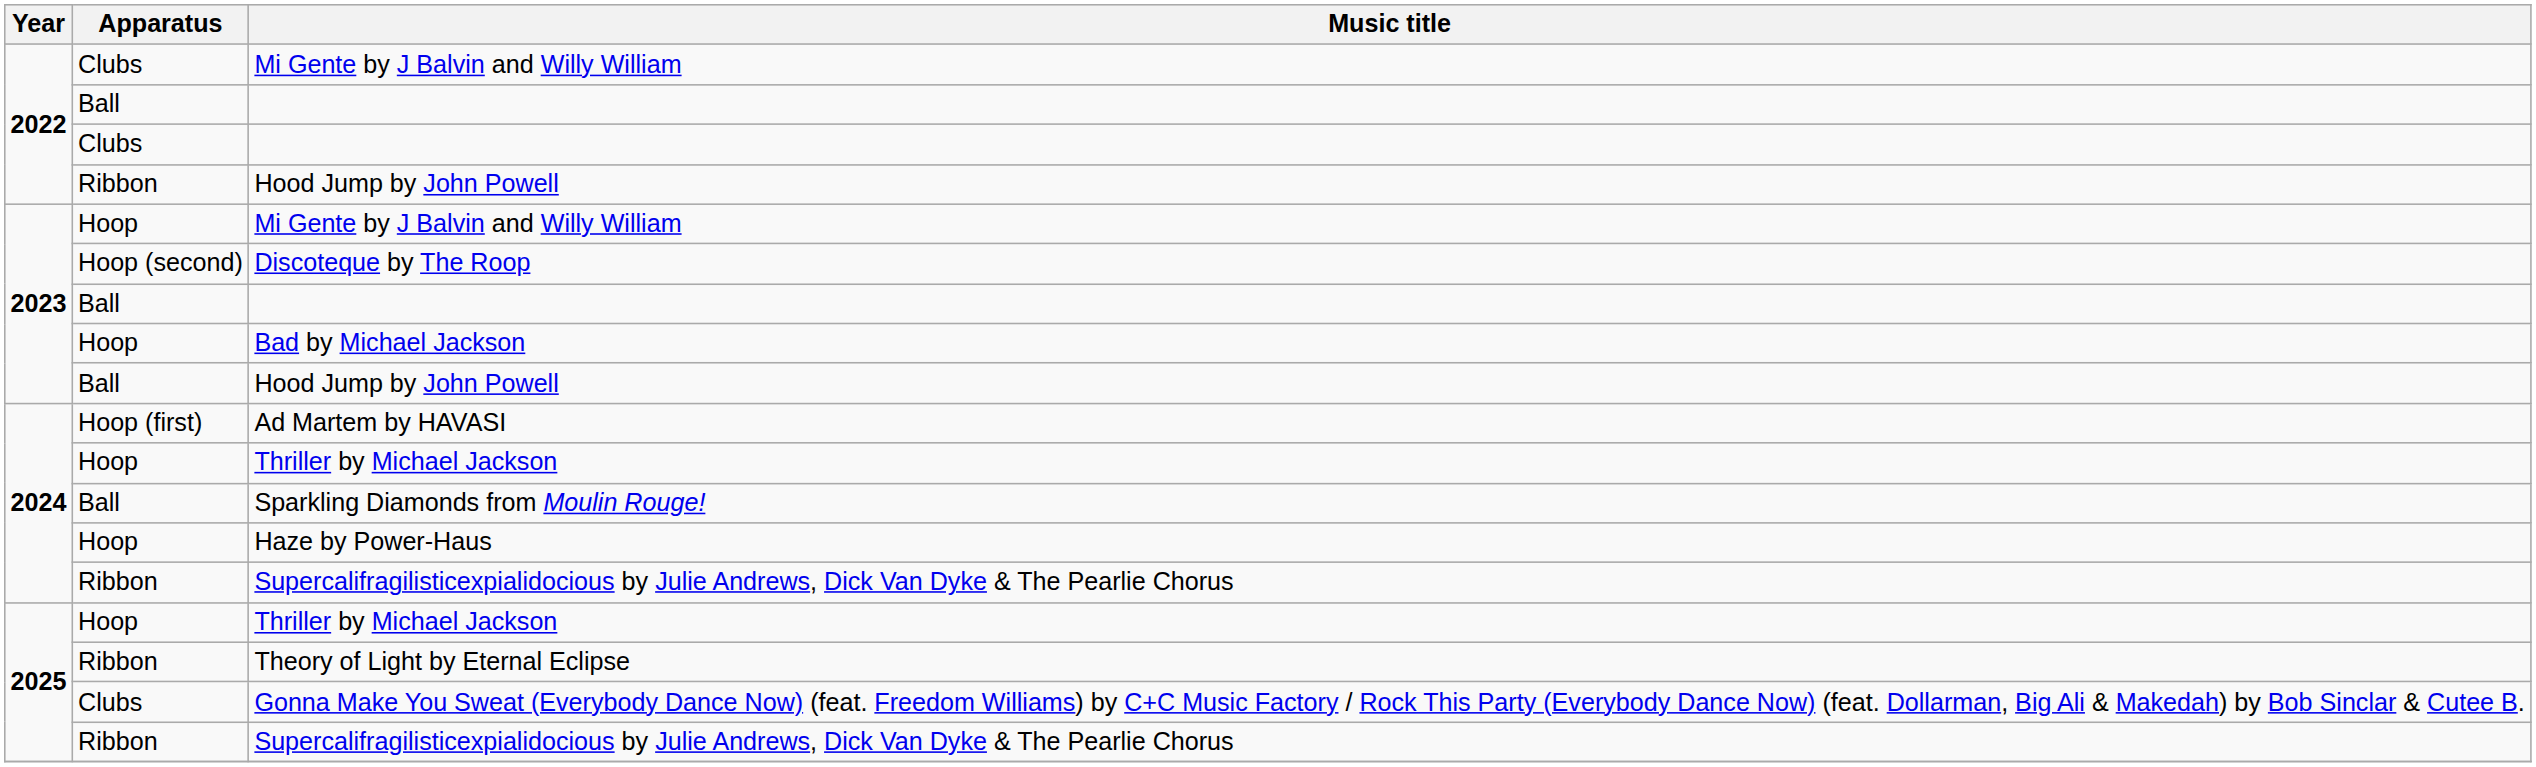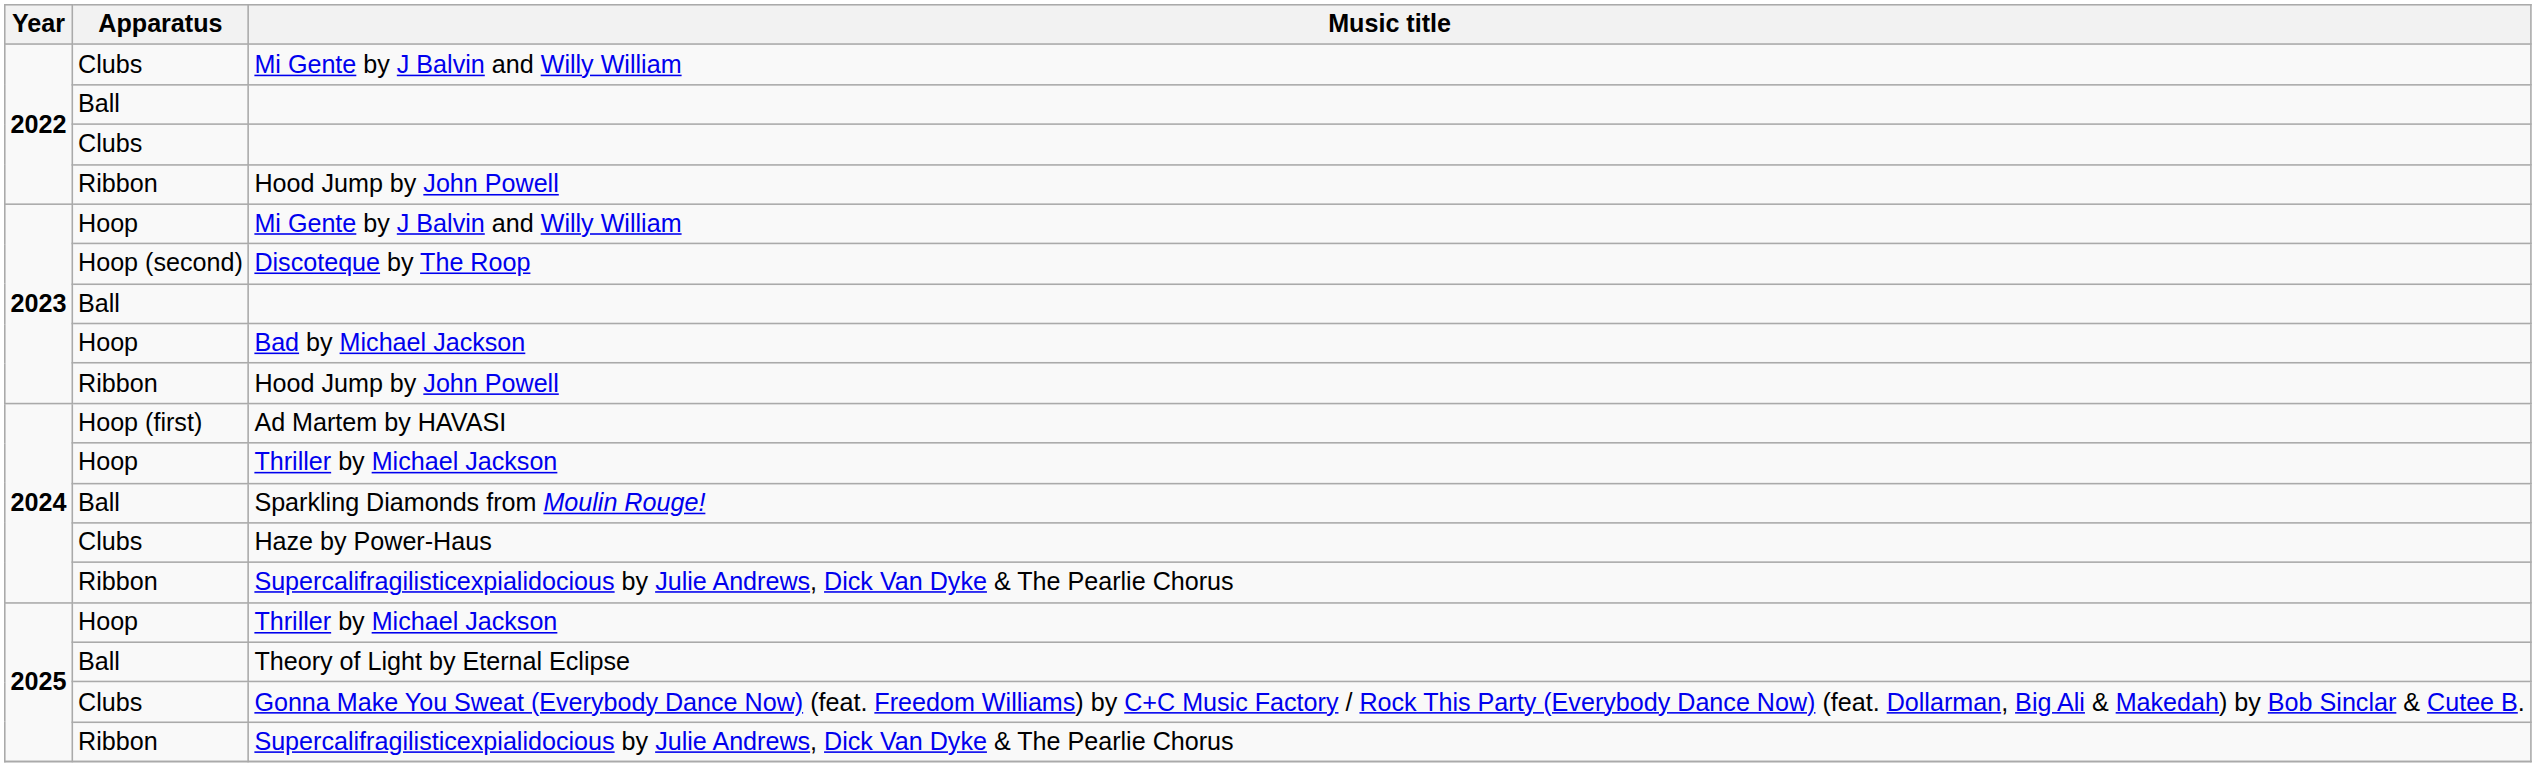 <table class="wikitable">
 <tr>
 <th>Year</th>
 <th>Apparatus</th>
 <th>Music title</th>
 </tr>
 <tr>
 <td rowspan="4"><strong>2022</strong></td>
 <td>Clubs</td>
 <td><a href='#'>Mi Gente</a> by <a href='#'>J Balvin</a> and <a href='#'>Willy William</a></td>
 </tr>
 <tr>
 <td>Ball</td>
 <td></td>
 </tr>
 <tr>
 <td>Clubs</td>
 <td></td>
 </tr>
 <tr>
 <td>Ribbon</td>
 <td>Hood Jump by <a href='#'>John Powell</a></td>
 </tr>
 <tr>
 <td rowspan="5"><strong>2023</strong></td>
 <td>Hoop</td>
 <td><a href='#'>Mi Gente</a> by <a href='#'>J Balvin</a> and <a href='#'>Willy William</a></td>
 </tr>
 <tr>
 <td>Hoop (second)</td>
 <td><a href='#'>Discoteque</a>  by <a href='#'>The Roop</a></td>
 </tr>
 <tr>
 <td>Ball</td>
 <td></td>
 </tr>
 <tr>
 <td>Hoop</td>
 <td><a href='#'>Bad</a> by <a href='#'>Michael Jackson</a></td>
 </tr>
 <tr>
-<td>Ball</td>
+<td>Ribbon</td>
 <td>Hood Jump by <a href='#'>John Powell</a></td>
 </tr>
 <tr>
 <td rowspan="5"><strong>2024</strong></td>
 <td>Hoop (first)</td>
 <td>Ad Martem  by HAVASI</td>
 </tr>
 <tr>
 <td>Hoop</td>
 <td><a href='#'>Thriller</a> by <a href='#'>Michael Jackson</a></td>
 </tr>
 <tr>
 <td>Ball</td>
 <td>Sparkling Diamonds from <em><a href='#'>Moulin Rouge!</a></em></td>
 </tr>
 <tr>
-<td>Hoop</td>
+<td>Clubs</td>
 <td>Haze by Power-Haus</td>
 </tr>
 <tr>
 <td>Ribbon</td>
 <td><a href='#'>Supercalifragilisticexpialidocious</a> by <a href='#'>Julie Andrews</a>, <a href='#'>Dick Van Dyke</a> & The Pearlie Chorus</td>
 </tr>
 <tr>
 <td rowspan="4"><strong>2025</strong></td>
 <td>Hoop</td>
 <td><a href='#'>Thriller</a> by <a href='#'>Michael Jackson</a></td>
 </tr>
 <tr>
-<td>Ribbon</td>
+<td>Ball</td>
 <td>Theory of Light by Eternal Eclipse</td>
 </tr>
 <tr>
 <td>Clubs</td>
 <td><a href='#'>Gonna Make You Sweat (Everybody Dance Now)</a> (feat. <a href='#'>Freedom Williams</a>) by <a href='#'>C+C Music Factory</a> / <a href='#'>Rock This Party (Everybody Dance Now)</a> (feat. <a href='#'>Dollarman</a>, <a href='#'>Big Ali</a> & <a href='#'>Makedah</a>) by <a href='#'>Bob Sinclar</a> & <a href='#'>Cutee B</a>.</td>
 </tr>
 <tr>
 <td>Ribbon</td>
 <td><a href='#'>Supercalifragilisticexpialidocious</a> by <a href='#'>Julie Andrews</a>, <a href='#'>Dick Van Dyke</a> & The Pearlie Chorus</td>
 </tr>
 <tr>
 </tr>
 </table>
